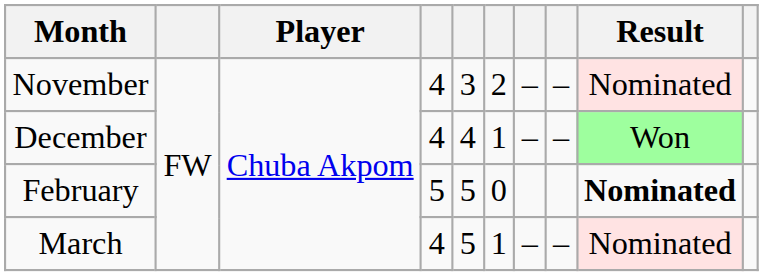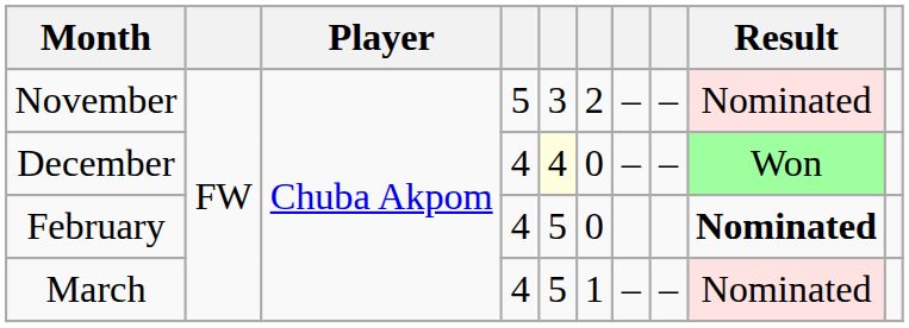 <table class="wikitable sortable" style="text-align:center; font-size:95%;">
 <tr>
 <th>Month</th>
 <th></th>
 <th>Player</th>
 <th></th>
 <th></th>
 <th></th>
 <th></th>
 <th></th>
 <th>Result</th>
 <th class="unsortable"></th>
 </tr>
 <tr>
 <td rowspan="1" data-sort-value="1">November</td>
 <td rowspan="4">FW</td>
 <td rowspan="4" style="text-align:left;" data-sort-value="Akpom"> <a href='#'>Chuba Akpom</a></td>
-<td>4</td>
+<td>5</td>
 <td>3</td>
 <td>2</td>
 <td>–</td>
 <td>–</td>
 <td style="background:#ffe3e3;">Nominated</td>
 <td rowspan="1"></td>
 </tr>
 <tr>
 <td data-sort-value="1">December</td>
 <td>4</td>
-<td>4</td>
-<td>1</td>
+<td style="background: lightyellow;">4</td>
+<td>0</td>
 <td>–</td>
 <td>–</td>
 <td style="background:#9eff9e;">Won</td>
 <td></td>
 </tr>
 <tr>
 <td>February</td>
-<td>5</td>
+<td>4</td>
 <td>5</td>
 <td>0</td>
 <td></td>
 <td></td>
 <td><strong>Nominated</strong></td>
 <td></td>
 </tr>
 <tr>
 <td data-sort-value="2">March</td>
 <td>4</td>
 <td>5</td>
 <td>1</td>
 <td>–</td>
 <td>–</td>
 <td style="background:#ffe3e3;">Nominated</td>
 <td></td>
 </tr>
 </table>
